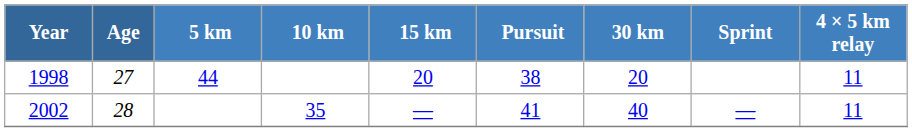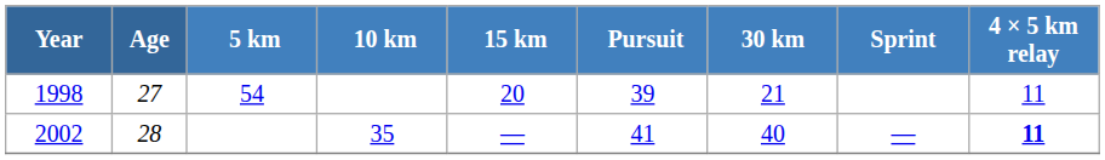 <table class="wikitable" style="font-size:95%; text-align:center; border:grey solid 1px; border-collapse:collapse; background:#ffffff;">
 <tr>
 <th style="background-color:#369; color:white; width:60px;"> Year </th>
 <th style="background-color:#369; color:white; width:40px;"> Age </th>
 <th style="background-color:#4180be; color:white; width:75px;"> 5 km</th>
 <th style="background-color:#4180be; color:white; width:75px;"> 10 km</th>
 <th style="background-color:#4180be; color:white; width:75px;"> 15 km</th>
 <th style="background-color:#4180be; color:white; width:75px;"> Pursuit</th>
 <th style="background-color:#4180be; color:white; width:75px;"> 30 km </th>
 <th style="background-color:#4180be; color:white; width:75px;"> Sprint </th>
 <th style="background-color:#4180be; color:white; width:75px;"> 4 × 5 km <br> relay </th>
 </tr>
 <tr>
 <td><a href='#'>1998</a></td>
 <td><em>27</em></td>
-<td><a href='#'>44</a></td>
+<td><a href='#'>54</a></td>
 <td></td>
 <td><a href='#'>20</a></td>
-<td><a href='#'>38</a></td>
-<td><a href='#'>20</a></td>
+<td><a href='#'>39</a></td>
+<td><a href='#'>21</a></td>
 <td></td>
 <td><a href='#'>11</a></td>
 </tr>
 <tr>
 <td><a href='#'>2002</a></td>
 <td><em>28</em></td>
 <td></td>
 <td><a href='#'>35</a></td>
 <td><a href='#'>—</a></td>
 <td><a href='#'>41</a></td>
 <td><a href='#'>40</a></td>
 <td><a href='#'>—</a></td>
-<td><a href='#'>11</a></td>
+<td><strong><a href='#'>11</a></strong></td>
 </tr>
 <tr>
 </tr>
 </table>
